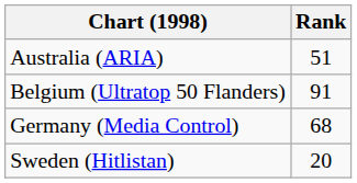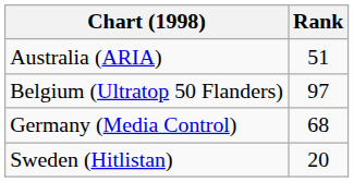 <table class="wikitable sortable">
 <tr>
 <th>Chart (1998)</th>
 <th>Rank</th>
 </tr>
 <tr>
 <td>Australia (<a href='#'>ARIA</a>)</td>
 <td align="center">51</td>
 </tr>
 <tr>
 <td>Belgium (<a href='#'>Ultratop</a> 50 Flanders)</td>
-<td align="center">91</td>
+<td align="center">97</td>
 </tr>
 <tr>
 <td>Germany (<a href='#'>Media Control</a>)</td>
 <td align="center">68</td>
 </tr>
 <tr>
 <td>Sweden (<a href='#'>Hitlistan</a>)</td>
 <td align="center">20</td>
 </tr>
 </table>
